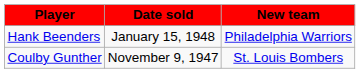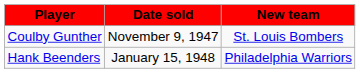 <table class="wikitable" style="text-align:center">
 <tr>
 <th style="background:#FF0000" "width:160px">Player</th>
 <th style="background:#FF0000" "width:80px">Date sold</th>
 <th style="background:#FF0000" "width:210px">New team</th>
 </tr>
 <tr>
+<td align=left><a href='#'>Coulby Gunther</a></td>
+<td>November 9, 1947</td>
+<td><a href='#'>St. Louis Bombers</a></td>
+</tr>
+<tr>
 <td align=left><a href='#'>Hank Beenders</a></td>
 <td>January 15, 1948</td>
 <td><a href='#'>Philadelphia Warriors</a></td>
 </tr>
-<tr>
-<td align=left><a href='#'>Coulby Gunther</a></td>
-<td>November 9, 1947</td>
-<td><a href='#'>St. Louis Bombers</a></td>
-</tr>
 </table>
